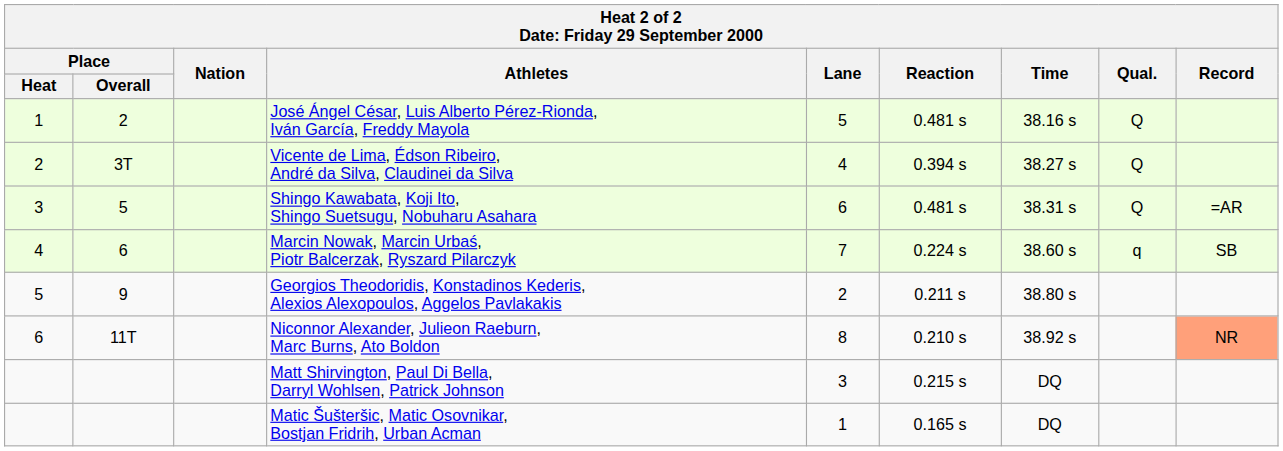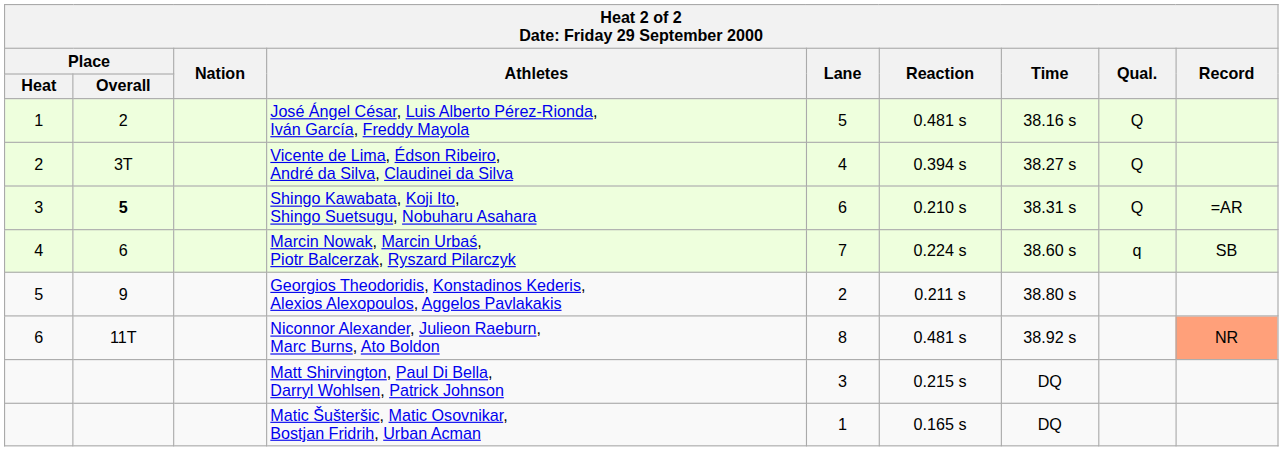 <table class="wikitable sortable" style="font-size:90%" width="90%">
 <tr>
 <th colspan=9>Heat 2 of 2 <br> Date: Friday 29 September 2000</th>
 </tr>
 <tr>
 <th colspan=2>Place</th>
 <th rowspan=2>Nation</th>
 <th rowspan=2>Athletes</th>
 <th rowspan=2>Lane</th>
 <th rowspan=2>Reaction</th>
 <th rowspan=2>Time</th>
 <th rowspan=2>Qual.</th>
 <th rowspan=2>Record</th>
 </tr>
 <tr>
 <th>Heat</th>
 <th>Overall</th>
 </tr>
 <tr bgcolor = "eeffdd">
 <td align="center">1</td>
 <td align="center">2</td>
 <td align="left"></td>
 <td align="left"><a href='#'>José Ángel César</a>, <a href='#'>Luis Alberto Pérez-Rionda</a>, <br> <a href='#'>Iván García</a>, <a href='#'>Freddy Mayola</a></td>
 <td align="center">5</td>
 <td align="center">0.481 s</td>
 <td align="center">38.16 s</td>
 <td align="center">Q</td>
 <td align="center"></td>
 </tr>
 <tr bgcolor = "eeffdd">
 <td align="center">2</td>
 <td align="center">3T</td>
 <td align="left"></td>
 <td align="left"><a href='#'>Vicente de Lima</a>, <a href='#'>Édson Ribeiro</a>, <br> <a href='#'>André da Silva</a>, <a href='#'>Claudinei da Silva</a></td>
 <td align="center">4</td>
 <td align="center">0.394 s</td>
 <td align="center">38.27 s</td>
 <td align="center">Q</td>
 <td align="center"></td>
 </tr>
 <tr bgcolor = "eeffdd">
 <td align="center">3</td>
-<td align="center">5</td>
+<td align="center"><strong>5</strong></td>
 <td align="left"></td>
 <td align="left"><a href='#'>Shingo Kawabata</a>, <a href='#'>Koji Ito</a>, <br> <a href='#'>Shingo Suetsugu</a>, <a href='#'>Nobuharu Asahara</a></td>
 <td align="center">6</td>
-<td align="center">0.481 s</td>
+<td align="center">0.210 s</td>
 <td align="center">38.31 s</td>
 <td align="center">Q</td>
 <td align="center">=AR</td>
 </tr>
 <tr bgcolor = "eeffdd">
 <td align="center">4</td>
 <td align="center">6</td>
 <td align="left"></td>
 <td align="left"><a href='#'>Marcin Nowak</a>, <a href='#'>Marcin Urbaś</a>, <br> <a href='#'>Piotr Balcerzak</a>, <a href='#'>Ryszard Pilarczyk</a></td>
 <td align="center">7</td>
 <td align="center">0.224 s</td>
 <td align="center">38.60 s</td>
 <td align="center">q</td>
 <td align="center">SB</td>
 </tr>
 <tr>
 <td align="center">5</td>
 <td align="center">9</td>
 <td align="left"></td>
 <td align="left"><a href='#'>Georgios Theodoridis</a>, <a href='#'>Konstadinos Kederis</a>,<br> <a href='#'>Alexios Alexopoulos</a>, <a href='#'>Aggelos Pavlakakis</a></td>
 <td align="center">2</td>
 <td align="center">0.211 s</td>
 <td align="center">38.80 s</td>
 <td align="center"></td>
 <td align="center"></td>
 </tr>
 <tr>
 <td align="center">6</td>
 <td align="center">11T</td>
 <td align="left"></td>
 <td align="left"><a href='#'>Niconnor Alexander</a>, <a href='#'>Julieon Raeburn</a>, <br> <a href='#'>Marc Burns</a>, <a href='#'>Ato Boldon</a></td>
 <td align="center">8</td>
-<td align="center">0.210 s</td>
+<td align="center">0.481 s</td>
 <td align="center">38.92 s</td>
 <td align="center"></td>
 <td align="center" style="background: lightsalmon;">NR</td>
 </tr>
 <tr>
 <td align="center"></td>
 <td align="center"></td>
 <td align="left"></td>
 <td align="left"><a href='#'>Matt Shirvington</a>, <a href='#'>Paul Di Bella</a>, <br> <a href='#'>Darryl Wohlsen</a>, <a href='#'>Patrick Johnson</a></td>
 <td align="center">3</td>
 <td align="center">0.215 s</td>
 <td align="center">DQ</td>
 <td align="center"></td>
 <td align="center"></td>
 </tr>
 <tr>
 <td align="center"></td>
 <td align="center"></td>
 <td align="left"></td>
 <td align="left"><a href='#'>Matic Šušteršic</a>, <a href='#'>Matic Osovnikar</a>, <br> <a href='#'>Bostjan Fridrih</a>, <a href='#'>Urban Acman</a></td>
 <td align="center">1</td>
 <td align="center">0.165 s</td>
 <td align="center">DQ</td>
 <td align="center"></td>
 <td align="center"></td>
 </tr>
 </table>
